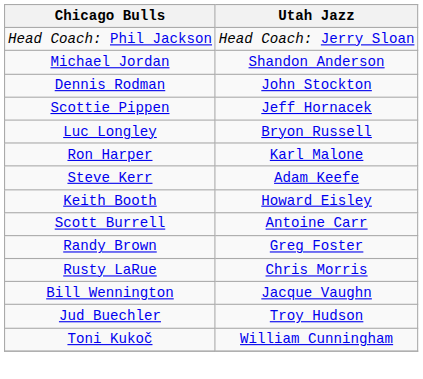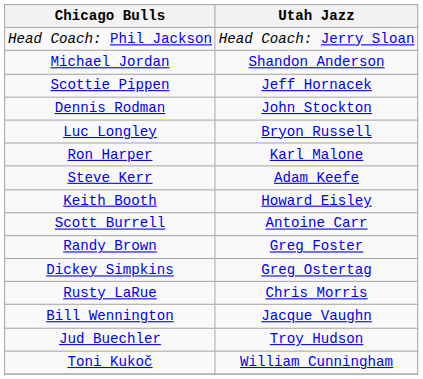 <table class="wikitable" style="text-align:center">
 <tr>
 <th>Chicago Bulls</th>
 <th>Utah Jazz</th>
 </tr>
 <tr>
 <td><em>Head Coach:</em> <a href='#'>Phil Jackson</a></td>
 <td><em>Head Coach:</em> <a href='#'>Jerry Sloan</a></td>
 </tr>
 <tr>
 <td><a href='#'>Michael Jordan</a></td>
 <td><a href='#'>Shandon Anderson</a></td>
 </tr>
 <tr>
+<td><a href='#'>Scottie Pippen</a></td>
+<td><a href='#'>Jeff Hornacek</a></td>
+</tr>
+<tr>
 <td><a href='#'>Dennis Rodman</a></td>
 <td><a href='#'>John Stockton</a></td>
-</tr>
-<tr>
-<td><a href='#'>Scottie Pippen</a></td>
-<td><a href='#'>Jeff Hornacek</a></td>
 </tr>
 <tr>
 <td><a href='#'>Luc Longley</a></td>
 <td><a href='#'>Bryon Russell</a></td>
 </tr>
 <tr>
 <td><a href='#'>Ron Harper</a></td>
 <td><a href='#'>Karl Malone</a></td>
 </tr>
 <tr>
 <td><a href='#'>Steve Kerr</a></td>
 <td><a href='#'>Adam Keefe</a></td>
 </tr>
 <tr>
 <td><a href='#'>Keith Booth</a></td>
 <td><a href='#'>Howard Eisley</a></td>
 </tr>
 <tr>
 <td><a href='#'>Scott Burrell</a></td>
 <td><a href='#'>Antoine Carr</a></td>
 </tr>
 <tr>
 <td><a href='#'>Randy Brown</a></td>
 <td><a href='#'>Greg Foster</a></td>
 </tr>
 <tr>
+<td><a href='#'>Dickey Simpkins</a></td>
+<td><a href='#'>Greg Ostertag</a></td>
+</tr>
+<tr>
 <td><a href='#'>Rusty LaRue</a></td>
 <td><a href='#'>Chris Morris</a></td>
 </tr>
 <tr>
 <td><a href='#'>Bill Wennington</a></td>
 <td><a href='#'>Jacque Vaughn</a></td>
 </tr>
 <tr>
 <td><a href='#'>Jud Buechler</a></td>
 <td><a href='#'>Troy Hudson</a></td>
 </tr>
 <tr>
 <td><a href='#'>Toni Kukoč</a></td>
 <td><a href='#'>William Cunningham</a></td>
 </tr>
 <tr>
 </tr>
 </table>
